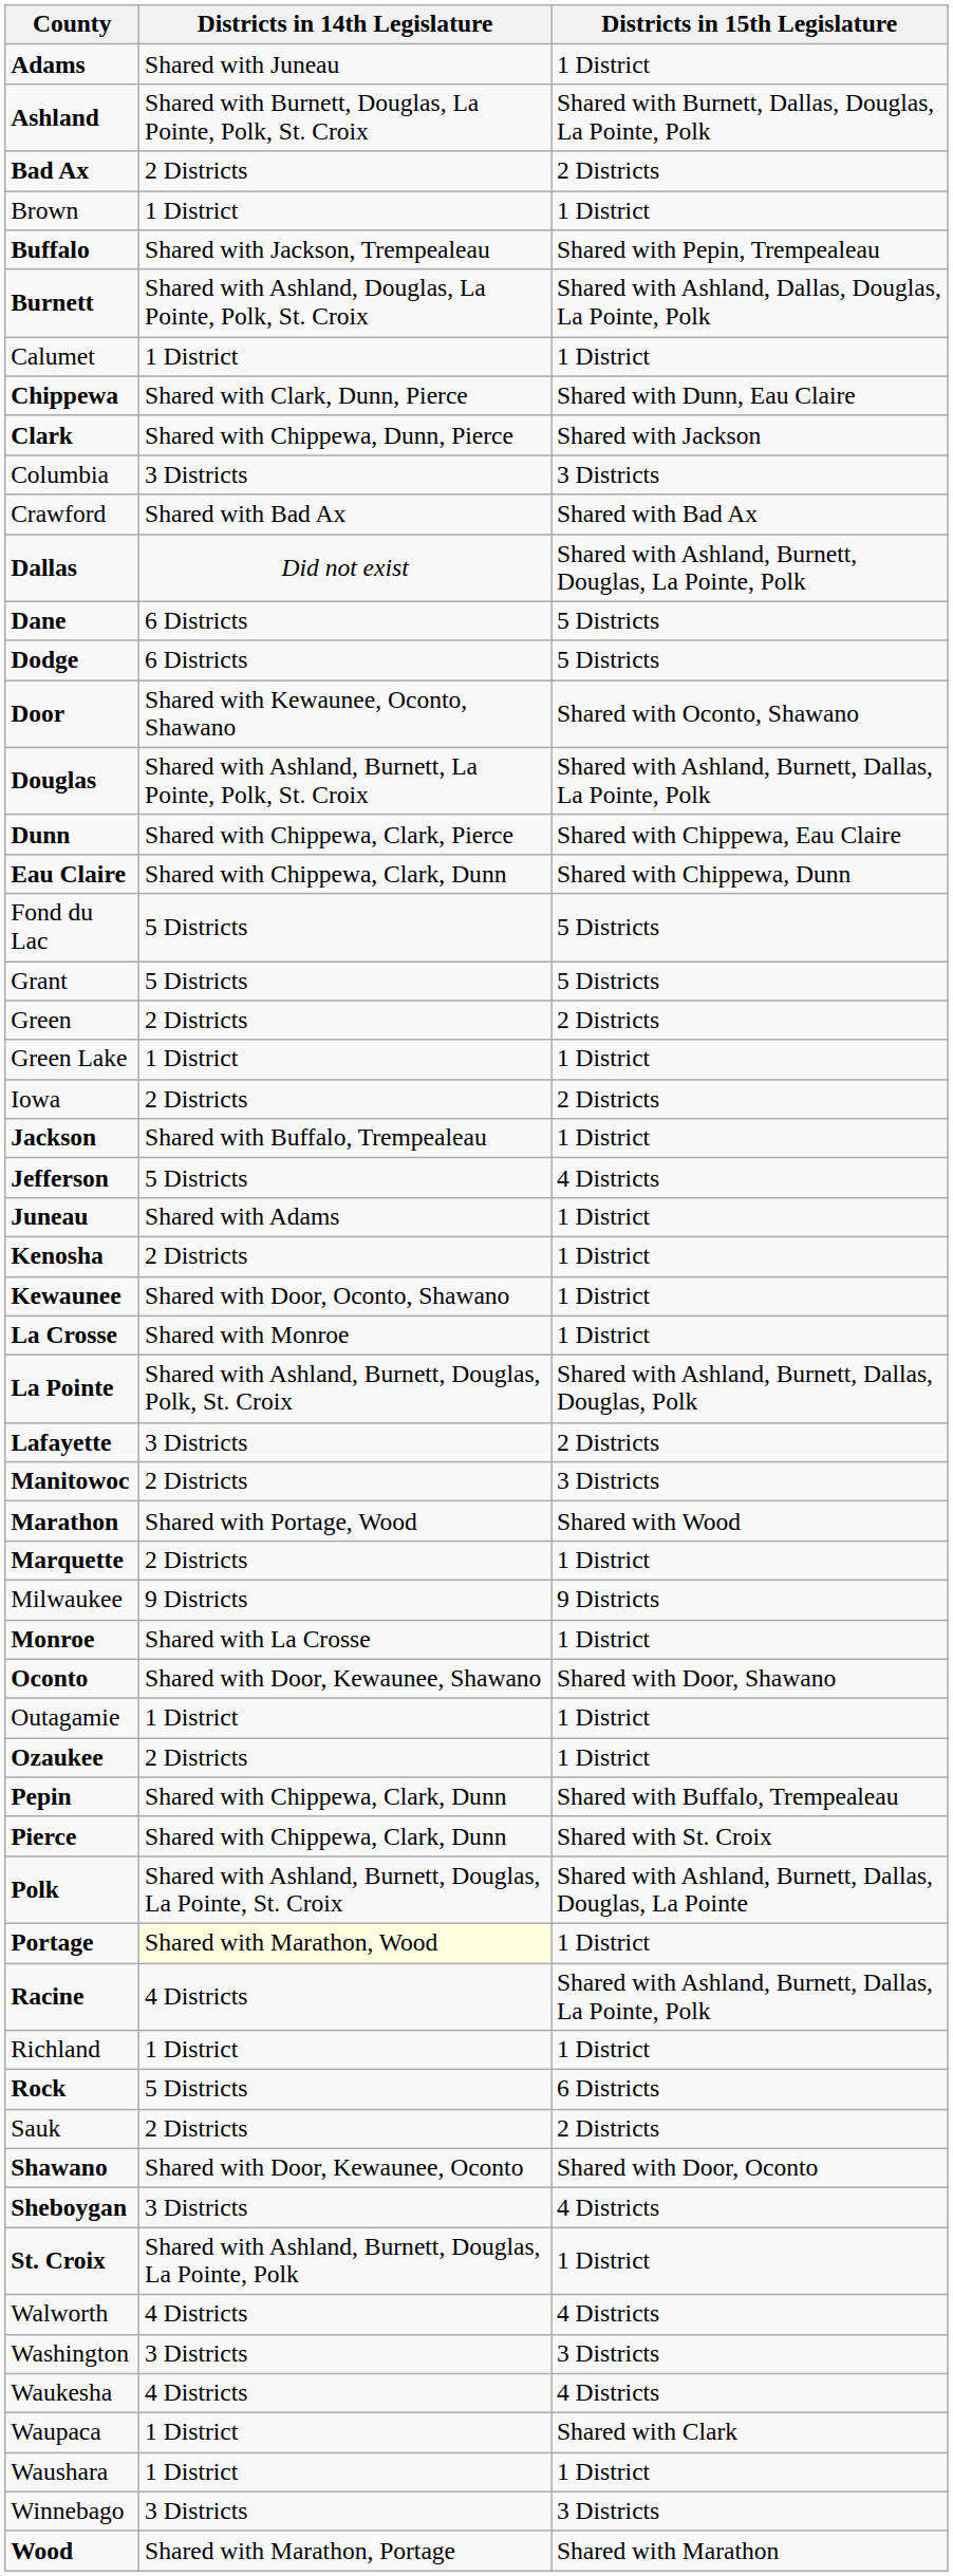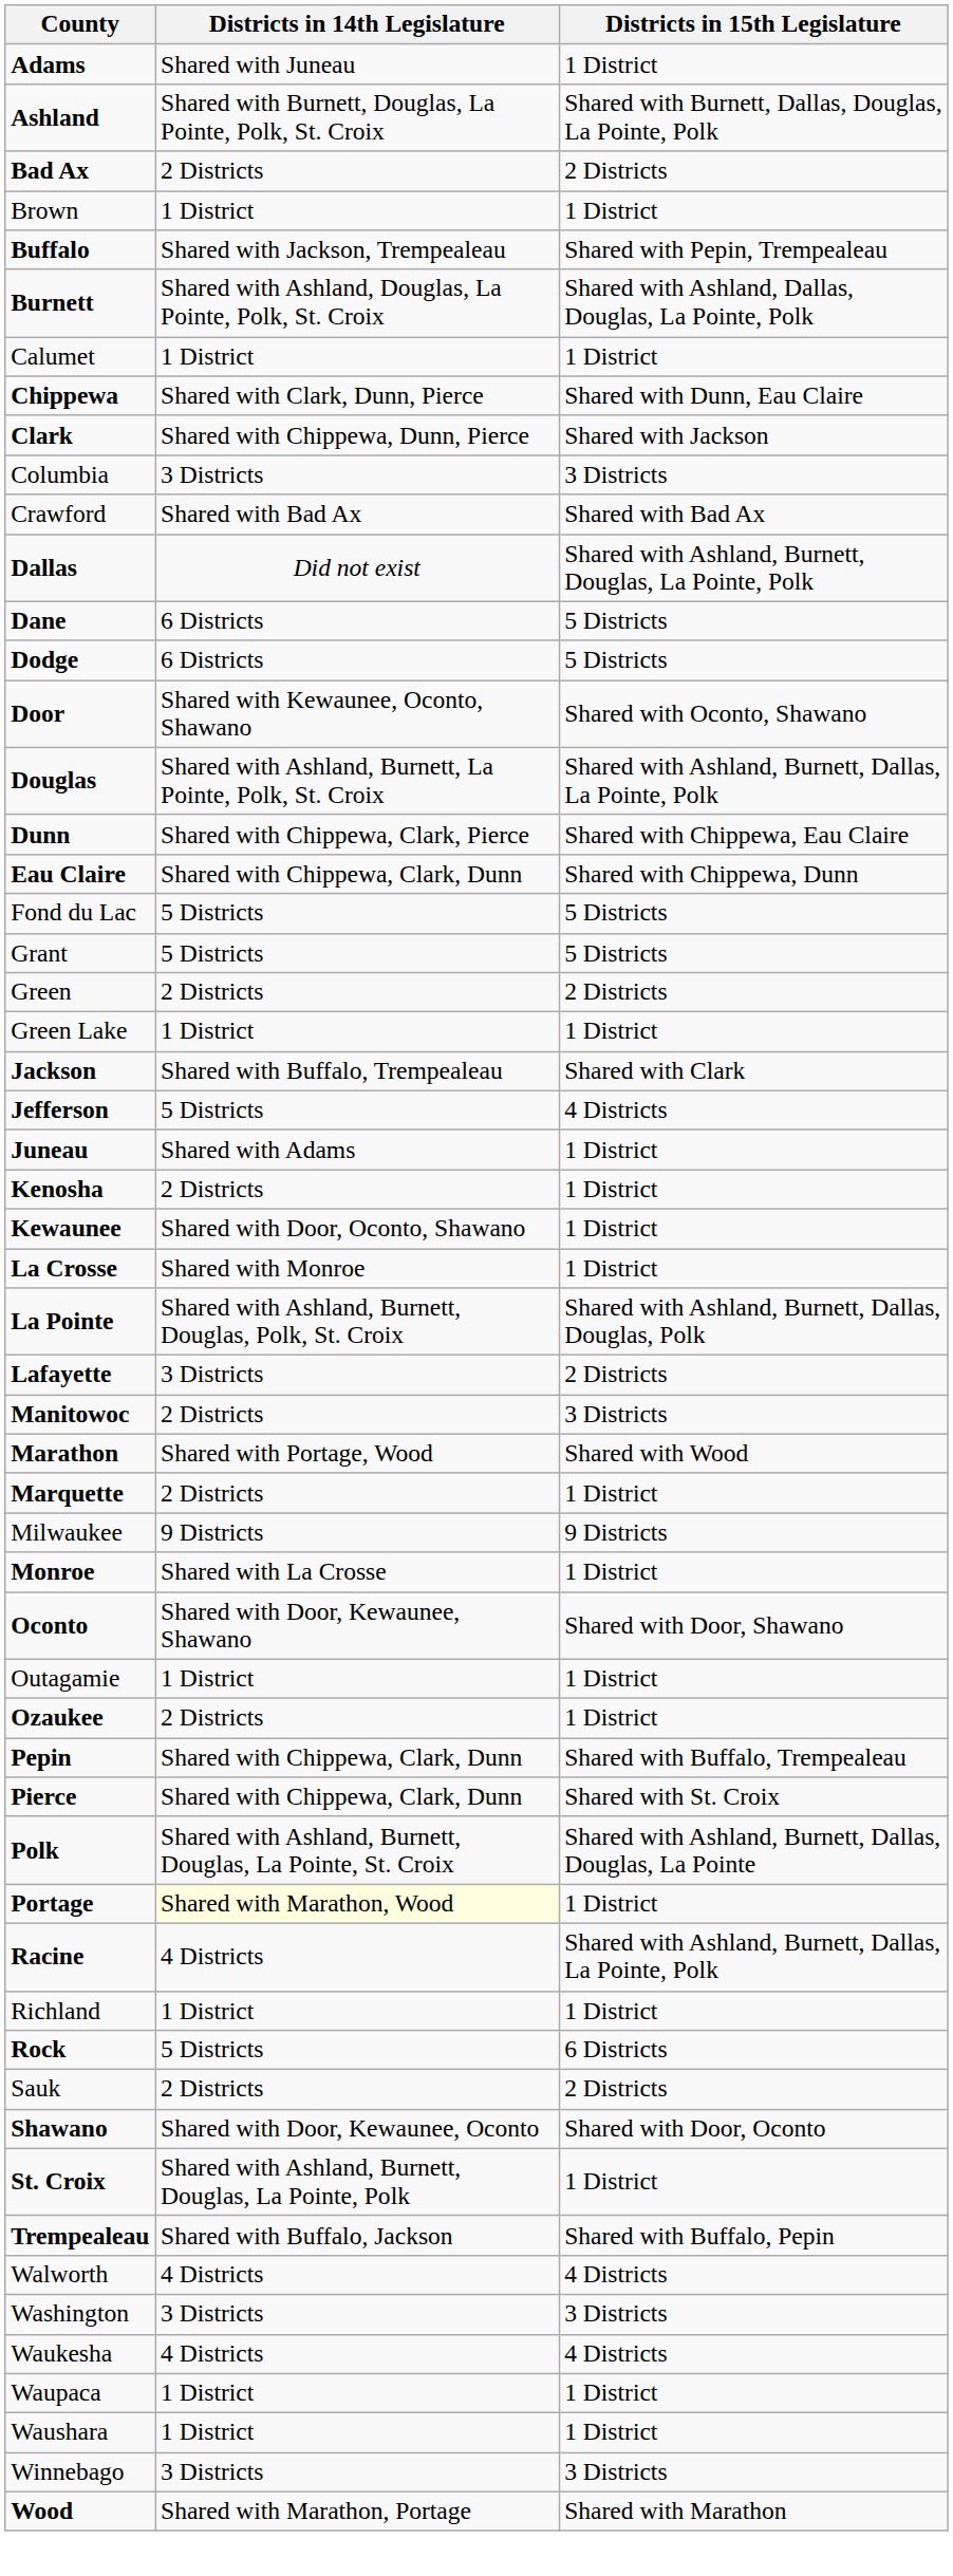 <table class="wikitable">
 <tr>
 <th>County</th>
 <th>Districts in 14th Legislature</th>
 <th>Districts in 15th Legislature</th>
 </tr>
 <tr>
 <td><strong>Adams</strong></td>
 <td>Shared with Juneau</td>
 <td>1 District</td>
 </tr>
 <tr>
 <td><strong>Ashland</strong></td>
 <td>Shared with Burnett, Douglas, La Pointe, Polk, St. Croix</td>
 <td>Shared with Burnett, Dallas, Douglas, La Pointe, Polk</td>
 </tr>
 <tr>
 <td><strong>Bad Ax</strong></td>
 <td>2 Districts</td>
 <td>2 Districts</td>
 </tr>
 <tr>
 <td>Brown</td>
 <td>1 District</td>
 <td>1 District</td>
 </tr>
 <tr>
 <td><strong>Buffalo</strong></td>
 <td>Shared with Jackson, Trempealeau</td>
 <td>Shared with Pepin, Trempealeau</td>
 </tr>
 <tr>
 <td><strong>Burnett</strong></td>
 <td>Shared with Ashland, Douglas, La Pointe, Polk, St. Croix</td>
 <td>Shared with Ashland, Dallas, Douglas, La Pointe, Polk</td>
 </tr>
 <tr>
 <td>Calumet</td>
 <td>1 District</td>
 <td>1 District</td>
 </tr>
 <tr>
 <td><strong>Chippewa</strong></td>
 <td>Shared with Clark, Dunn, Pierce</td>
 <td>Shared with Dunn, Eau Claire</td>
 </tr>
 <tr>
 <td><strong>Clark</strong></td>
 <td>Shared with Chippewa, Dunn, Pierce</td>
 <td>Shared with Jackson</td>
 </tr>
 <tr>
 <td>Columbia</td>
 <td>3 Districts</td>
 <td>3 Districts</td>
 </tr>
 <tr>
 <td>Crawford</td>
 <td>Shared with Bad Ax</td>
 <td>Shared with Bad Ax</td>
 </tr>
 <tr>
 <td><strong>Dallas</strong></td>
 <td align=center><em>Did not exist</em></td>
 <td>Shared with Ashland, Burnett, Douglas, La Pointe, Polk</td>
 </tr>
 <tr>
 <td><strong>Dane</strong></td>
 <td>6 Districts</td>
 <td>5 Districts</td>
 </tr>
 <tr>
 <td><strong>Dodge</strong></td>
 <td>6 Districts</td>
 <td>5 Districts</td>
 </tr>
 <tr>
 <td><strong>Door</strong></td>
 <td>Shared with Kewaunee, Oconto, Shawano</td>
 <td>Shared with Oconto, Shawano</td>
 </tr>
 <tr>
 <td><strong>Douglas</strong></td>
 <td>Shared with Ashland, Burnett, La Pointe, Polk, St. Croix</td>
 <td>Shared with Ashland, Burnett, Dallas, La Pointe, Polk</td>
 </tr>
 <tr>
 <td><strong>Dunn</strong></td>
 <td>Shared with Chippewa, Clark, Pierce</td>
 <td>Shared with Chippewa, Eau Claire</td>
 </tr>
 <tr>
 <td><strong>Eau Claire</strong></td>
 <td>Shared with Chippewa, Clark, Dunn</td>
 <td>Shared with Chippewa, Dunn</td>
 </tr>
 <tr>
 <td>Fond du Lac</td>
 <td>5 Districts</td>
 <td>5 Districts</td>
 </tr>
 <tr>
 <td>Grant</td>
 <td>5 Districts</td>
 <td>5 Districts</td>
 </tr>
 <tr>
 <td>Green</td>
 <td>2 Districts</td>
 <td>2 Districts</td>
 </tr>
 <tr>
 <td>Green Lake</td>
 <td>1 District</td>
 <td>1 District</td>
 </tr>
 <tr>
-<td>Iowa</td>
-<td>2 Districts</td>
-<td>2 Districts</td>
-</tr>
-<tr>
 <td><strong>Jackson</strong></td>
 <td>Shared with Buffalo, Trempealeau</td>
-<td>1 District</td>
+<td>Shared with Clark</td>
 </tr>
 <tr>
 <td><strong>Jefferson</strong></td>
 <td>5 Districts</td>
 <td>4 Districts</td>
 </tr>
 <tr>
 <td><strong>Juneau</strong></td>
 <td>Shared with Adams</td>
 <td>1 District</td>
 </tr>
 <tr>
 <td><strong>Kenosha</strong></td>
 <td>2 Districts</td>
 <td>1 District</td>
 </tr>
 <tr>
 <td><strong>Kewaunee</strong></td>
 <td>Shared with Door, Oconto, Shawano</td>
 <td>1 District</td>
 </tr>
 <tr>
 <td><strong>La Crosse</strong></td>
 <td>Shared with Monroe</td>
 <td>1 District</td>
 </tr>
 <tr>
 <td><strong>La Pointe</strong></td>
 <td>Shared with Ashland, Burnett, Douglas, Polk, St. Croix</td>
 <td>Shared with Ashland, Burnett, Dallas, Douglas, Polk</td>
 </tr>
 <tr>
 <td><strong>Lafayette</strong></td>
 <td>3 Districts</td>
 <td>2 Districts</td>
 </tr>
 <tr>
 <td><strong>Manitowoc</strong></td>
 <td>2 Districts</td>
 <td>3 Districts</td>
 </tr>
 <tr>
 <td><strong>Marathon</strong></td>
 <td>Shared with Portage, Wood</td>
 <td>Shared with Wood</td>
 </tr>
 <tr>
 <td><strong>Marquette</strong></td>
 <td>2 Districts</td>
 <td>1 District</td>
 </tr>
 <tr>
 <td>Milwaukee</td>
 <td>9 Districts</td>
 <td>9 Districts</td>
 </tr>
 <tr>
 <td><strong>Monroe</strong></td>
 <td>Shared with La Crosse</td>
 <td>1 District</td>
 </tr>
 <tr>
 <td><strong>Oconto</strong></td>
 <td>Shared with Door, Kewaunee, Shawano</td>
 <td>Shared with Door, Shawano</td>
 </tr>
 <tr>
 <td>Outagamie</td>
 <td>1 District</td>
 <td>1 District</td>
 </tr>
 <tr>
 <td><strong>Ozaukee</strong></td>
 <td>2 Districts</td>
 <td>1 District</td>
 </tr>
 <tr>
 <td><strong>Pepin</strong></td>
 <td>Shared with Chippewa, Clark, Dunn</td>
 <td>Shared with Buffalo, Trempealeau</td>
 </tr>
 <tr>
 <td><strong>Pierce</strong></td>
 <td>Shared with Chippewa, Clark, Dunn</td>
 <td>Shared with St. Croix</td>
 </tr>
 <tr>
 <td><strong>Polk</strong></td>
 <td>Shared with Ashland, Burnett, Douglas, La Pointe, St. Croix</td>
 <td>Shared with Ashland, Burnett, Dallas, Douglas, La Pointe</td>
 </tr>
 <tr>
 <td><strong>Portage</strong></td>
 <td style="background: lightyellow;">Shared with Marathon, Wood</td>
 <td>1 District</td>
 </tr>
 <tr>
 <td><strong>Racine</strong></td>
 <td>4 Districts</td>
 <td>Shared with Ashland, Burnett, Dallas, La Pointe, Polk</td>
 </tr>
 <tr>
 <td>Richland</td>
 <td>1 District</td>
 <td>1 District</td>
 </tr>
 <tr>
 <td><strong>Rock</strong></td>
 <td>5 Districts</td>
 <td>6 Districts</td>
 </tr>
 <tr>
 <td>Sauk</td>
 <td>2 Districts</td>
 <td>2 Districts</td>
 </tr>
 <tr>
 <td><strong>Shawano</strong></td>
 <td>Shared with Door, Kewaunee, Oconto</td>
 <td>Shared with Door, Oconto</td>
 </tr>
 <tr>
-<td><strong>Sheboygan</strong></td>
-<td>3 Districts</td>
-<td>4 Districts</td>
-</tr>
-<tr>
 <td><strong>St. Croix</strong></td>
 <td>Shared with Ashland, Burnett, Douglas, La Pointe, Polk</td>
 <td>1 District</td>
+</tr>
+<tr>
+<td><strong>Trempealeau</strong></td>
+<td>Shared with Buffalo, Jackson</td>
+<td>Shared with Buffalo, Pepin</td>
 </tr>
 <tr>
 <td>Walworth</td>
 <td>4 Districts</td>
 <td>4 Districts</td>
 </tr>
 <tr>
 <td>Washington</td>
 <td>3 Districts</td>
 <td>3 Districts</td>
 </tr>
 <tr>
 <td>Waukesha</td>
 <td>4 Districts</td>
 <td>4 Districts</td>
 </tr>
 <tr>
 <td>Waupaca</td>
 <td>1 District</td>
-<td>Shared with Clark</td>
+<td>1 District</td>
 </tr>
 <tr>
 <td>Waushara</td>
 <td>1 District</td>
 <td>1 District</td>
 </tr>
 <tr>
 <td>Winnebago</td>
 <td>3 Districts</td>
 <td>3 Districts</td>
 </tr>
 <tr>
 <td><strong>Wood</strong></td>
 <td>Shared with Marathon, Portage</td>
 <td>Shared with Marathon</td>
 </tr>
 </table>
